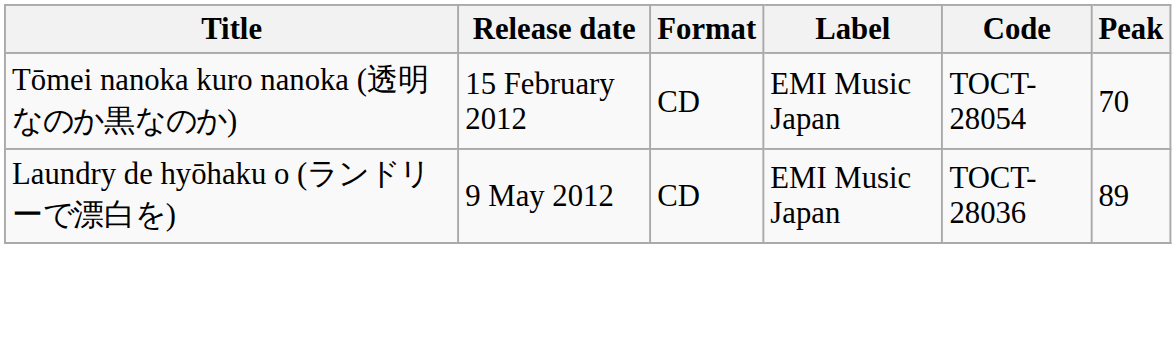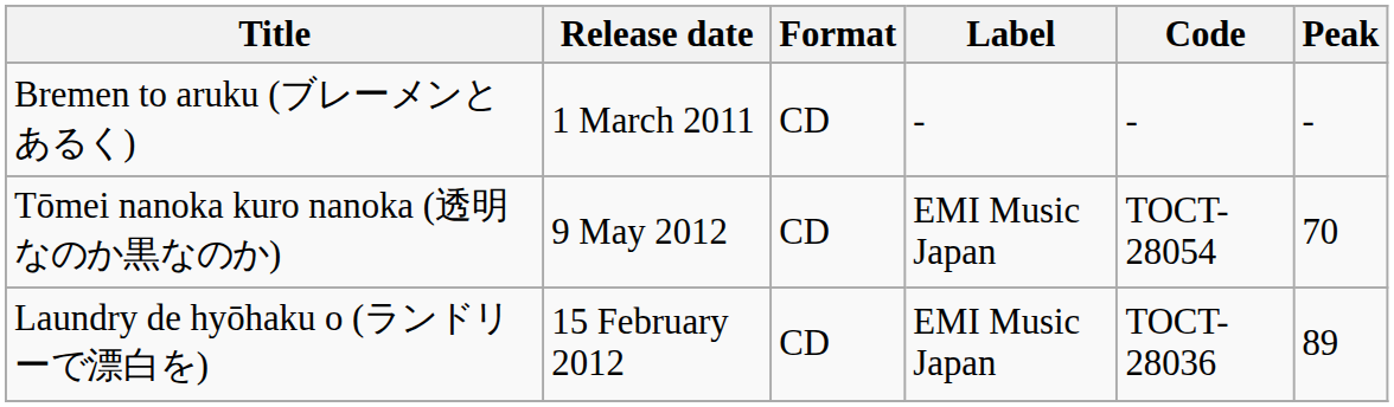 <table class="wikitable">
 <tr>
 <th>Title</th>
 <th>Release date</th>
 <th>Format</th>
 <th>Label</th>
 <th>Code</th>
 <th>Peak</th>
 </tr>
 <tr>
+<td>Bremen to aruku (ブレーメンとあるく)</td>
+<td>1 March 2011</td>
+<td>CD</td>
+<td>-</td>
+<td>-</td>
+<td>-</td>
+</tr>
+<tr>
 <td>Tōmei nanoka kuro nanoka (透明なのか黒なのか)</td>
-<td>15 February 2012</td>
+<td>9 May 2012</td>
 <td>CD</td>
 <td>EMI Music Japan</td>
 <td>TOCT-28054</td>
 <td>70</td>
 </tr>
 <tr>
 <td>Laundry de hyōhaku o (ランドリーで漂白を)</td>
-<td>9 May 2012</td>
+<td>15 February 2012</td>
 <td>CD</td>
 <td>EMI Music Japan</td>
 <td>TOCT-28036</td>
 <td>89</td>
 </tr>
 <tr>
 </tr>
 </table>
